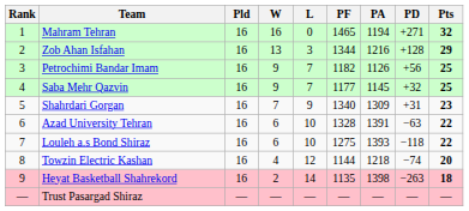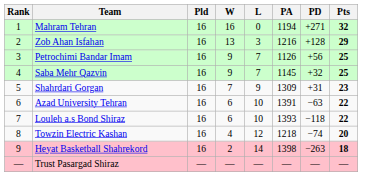 <table class="wikitable" style="text-align:center;">
 <tr>
 <th width=40>Rank</th>
 <th width=250>Team</th>
 <th width=40>Pld</th>
 <th width=40>W</th>
 <th width=40>L</th>
-<th width=40>PF</th>
 <th width=40>PA</th>
 <th width=40>PD</th>
 <th width=40>Pts</th>
 </tr>
 <tr bgcolor=ccffcc>
 <td>1</td>
 <td align="left"><a href='#'>Mahram Tehran</a></td>
 <td>16</td>
 <td>16</td>
 <td>0</td>
-<td>1465</td>
 <td>1194</td>
 <td>+271</td>
 <td><strong>32</strong></td>
 </tr>
 <tr bgcolor=ccffcc>
 <td>2</td>
 <td align="left"><a href='#'>Zob Ahan Isfahan</a></td>
 <td>16</td>
 <td>13</td>
 <td>3</td>
-<td>1344</td>
 <td>1216</td>
 <td>+128</td>
 <td><strong>29</strong></td>
 </tr>
 <tr bgcolor=ccffcc>
 <td>3</td>
 <td align="left"><a href='#'>Petrochimi Bandar Imam</a></td>
 <td>16</td>
 <td>9</td>
 <td>7</td>
-<td>1182</td>
 <td>1126</td>
 <td>+56</td>
 <td><strong>25</strong></td>
 </tr>
 <tr bgcolor=ccffcc>
 <td>4</td>
 <td align="left"><a href='#'>Saba Mehr Qazvin</a></td>
 <td>16</td>
 <td>9</td>
 <td>7</td>
-<td>1177</td>
 <td>1145</td>
 <td>+32</td>
 <td><strong>25</strong></td>
 </tr>
 <tr>
 <td>5</td>
 <td align="left"><a href='#'>Shahrdari Gorgan</a></td>
 <td>16</td>
 <td>7</td>
 <td>9</td>
-<td>1340</td>
 <td>1309</td>
 <td>+31</td>
 <td><strong>23</strong></td>
 </tr>
 <tr>
 <td>6</td>
 <td align="left"><a href='#'>Azad University Tehran</a></td>
 <td>16</td>
 <td>6</td>
 <td>10</td>
-<td>1328</td>
 <td>1391</td>
 <td>−63</td>
 <td><strong>22</strong></td>
 </tr>
 <tr>
 <td>7</td>
 <td align="left"><a href='#'>Louleh a.s Bond Shiraz</a></td>
 <td>16</td>
 <td>6</td>
 <td>10</td>
-<td>1275</td>
 <td>1393</td>
 <td>−118</td>
 <td><strong>22</strong></td>
 </tr>
 <tr>
 <td>8</td>
 <td align="left"><a href='#'>Towzin Electric Kashan</a></td>
 <td>16</td>
 <td>4</td>
 <td>12</td>
-<td>1144</td>
 <td>1218</td>
 <td>−74</td>
 <td><strong>20</strong></td>
 </tr>
 <tr bgcolor=pink>
 <td>9</td>
 <td align="left"><a href='#'>Heyat Basketball Shahrekord</a></td>
 <td>16</td>
 <td>2</td>
 <td>14</td>
-<td>1135</td>
 <td>1398</td>
 <td>−263</td>
 <td><strong>18</strong></td>
 </tr>
 <tr bgcolor=pink>
 <td>—</td>
 <td align="left">Trust Pasargad Shiraz</td>
 <td>—</td>
 <td>—</td>
 <td>—</td>
 <td>—</td>
 <td>—</td>
-<td>—</td>
 <td><strong>—</strong></td>
 </tr>
 </table>
